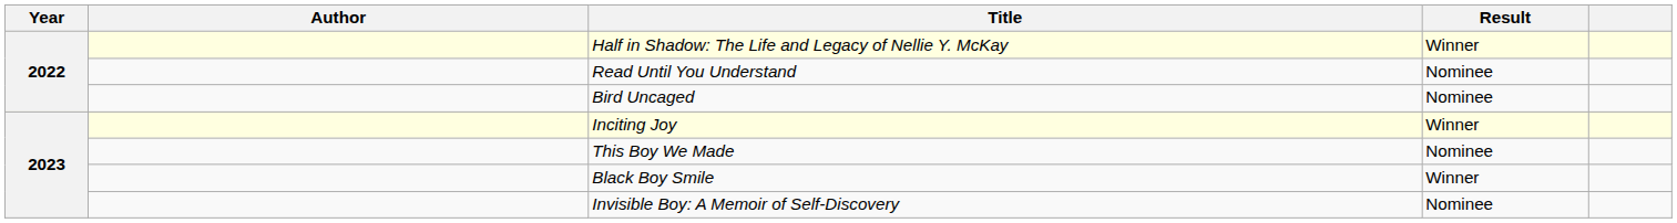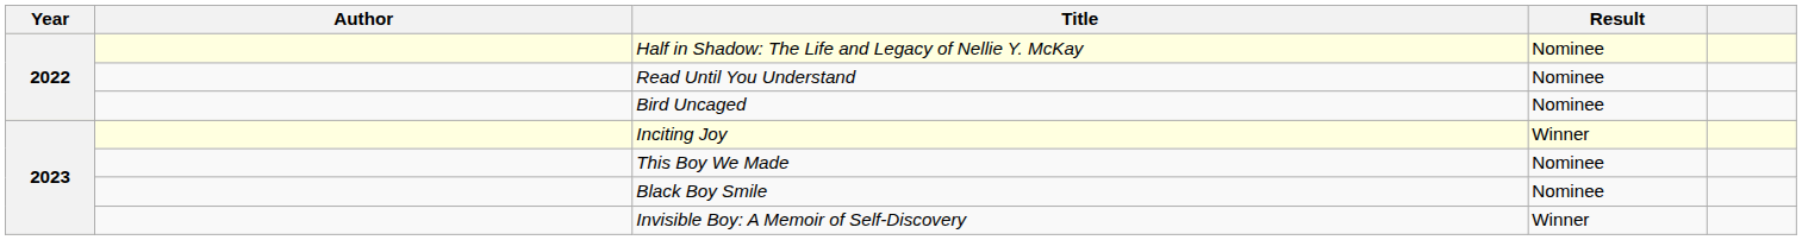 <table class="wikitable sortable mw-collapsible" style="width:100%">
 <tr>
 <th scope="col" width="5%">Year</th>
 <th scope="col" width="30%">Author</th>
 <th scope="col" width="50%">Title</th>
 <th scope="col" width="10%">Result</th>
 <th scope="col" width="5%"></th>
 </tr>
 <tr style="background:lightyellow">
 <th rowspan="3">2022</th>
 <td></td>
 <td><em>Half in Shadow: The Life and Legacy of Nellie Y. McKay</em></td>
-<td>Winner</td>
+<td>Nominee</td>
 <td></td>
 </tr>
 <tr>
 <td></td>
 <td><em>Read Until You Understand</em></td>
 <td>Nominee</td>
 <td></td>
 </tr>
 <tr>
 <td></td>
 <td><em>Bird Uncaged</em></td>
 <td>Nominee</td>
 <td></td>
 </tr>
 <tr style="background:lightyellow">
 <th rowspan="4">2023</th>
 <td></td>
 <td><em>Inciting Joy</em></td>
 <td>Winner</td>
 <td></td>
 </tr>
 <tr>
 <td></td>
 <td><em>This Boy We Made</em></td>
 <td>Nominee</td>
 <td></td>
 </tr>
 <tr>
 <td></td>
 <td><em>Black Boy Smile</em></td>
-<td>Winner</td>
+<td>Nominee</td>
 <td></td>
 </tr>
 <tr>
 <td></td>
 <td><em>Invisible Boy: A Memoir of Self-Discovery</em></td>
-<td>Nominee</td>
+<td>Winner</td>
 <td></td>
 </tr>
 </table>
